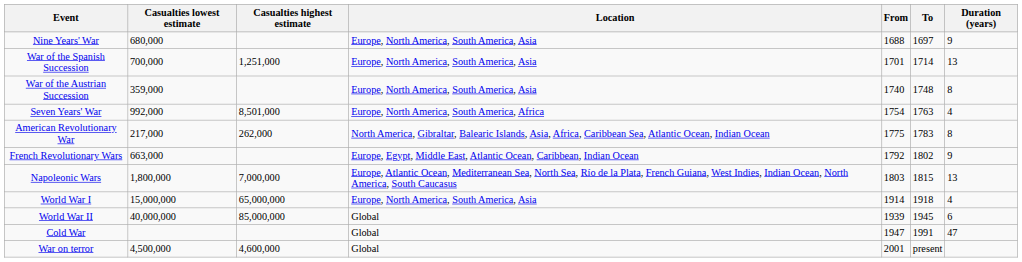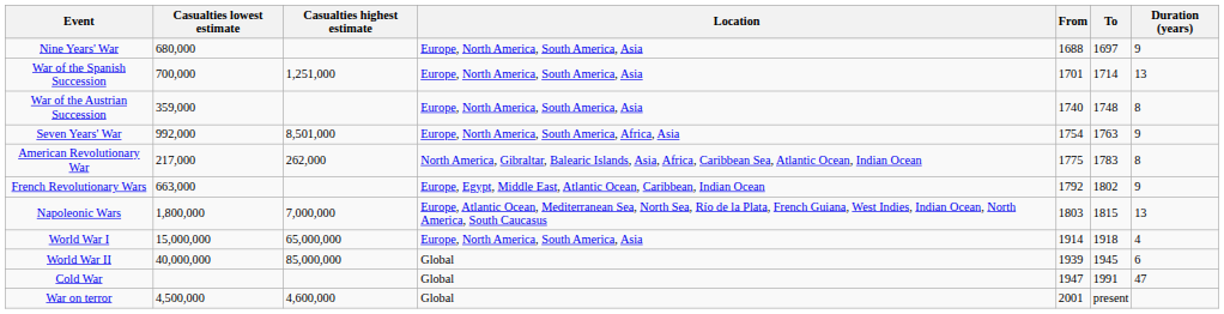 <table style="width:100%;" class="sortable wikitable">
 <tr style="background:#CCCC;">
 <th>Event</th>
 <th>Casualties lowest estimate</th>
 <th>Casualties highest estimate</th>
 <th>Location</th>
 <th>From</th>
 <th>To</th>
 <th>Duration (years)</th>
 </tr>
 <tr>
 <td align="center"> <a href='#'>Nine Years' War</a></td>
 <td>680,000</td>
 <td></td>
 <td><a href='#'>Europe</a>, <a href='#'>North America</a>, <a href='#'>South America</a>, <a href='#'>Asia</a></td>
 <td>1688</td>
 <td>1697</td>
 <td>9</td>
 </tr>
 <tr>
 <td align="center"> <a href='#'>War of the Spanish Succession</a></td>
 <td>700,000</td>
 <td>1,251,000</td>
 <td><a href='#'>Europe</a>, <a href='#'>North America</a>, <a href='#'>South America</a>, <a href='#'>Asia</a></td>
 <td>1701</td>
 <td>1714</td>
 <td>13</td>
 </tr>
 <tr>
 <td align="center"> <a href='#'>War of the Austrian Succession</a></td>
 <td>359,000</td>
 <td></td>
 <td><a href='#'>Europe</a>, <a href='#'>North America</a>, <a href='#'>South America</a>, <a href='#'>Asia</a></td>
 <td>1740</td>
 <td>1748</td>
 <td>8</td>
 </tr>
 <tr>
 <td align="center"> <a href='#'>Seven Years' War</a></td>
 <td>992,000</td>
 <td>8,501,000</td>
-<td><a href='#'>Europe</a>, <a href='#'>North America</a>, <a href='#'>South America</a>, <a href='#'>Africa</a></td>
+<td><a href='#'>Europe</a>, <a href='#'>North America</a>, <a href='#'>South America</a>, <a href='#'>Africa</a>, <a href='#'>Asia</a></td>
 <td>1754</td>
 <td>1763</td>
-<td>4</td>
+<td>9</td>
 </tr>
 <tr>
 <td align="center"> <a href='#'>American Revolutionary War</a></td>
 <td>217,000</td>
 <td>262,000</td>
 <td><a href='#'>North America</a>, <a href='#'>Gibraltar</a>, <a href='#'>Balearic Islands</a>, <a href='#'>Asia</a>, <a href='#'>Africa</a>, <a href='#'>Caribbean Sea</a>, <a href='#'>Atlantic Ocean</a>, <a href='#'>Indian Ocean</a></td>
 <td>1775</td>
 <td>1783</td>
 <td>8</td>
 </tr>
 <tr>
 <td align="center"> <a href='#'>French Revolutionary Wars</a></td>
 <td>663,000</td>
 <td></td>
 <td><a href='#'>Europe</a>, <a href='#'>Egypt</a>, <a href='#'>Middle East</a>, <a href='#'>Atlantic Ocean</a>, <a href='#'>Caribbean</a>, <a href='#'>Indian Ocean</a></td>
 <td>1792</td>
 <td>1802</td>
 <td>9</td>
 </tr>
 <tr>
 <td align="center"> <a href='#'>Napoleonic Wars</a></td>
 <td>1,800,000</td>
 <td>7,000,000</td>
 <td><a href='#'>Europe</a>, <a href='#'>Atlantic Ocean</a>, <a href='#'>Mediterranean Sea</a>, <a href='#'>North Sea</a>, <a href='#'>Río de la Plata</a>, <a href='#'>French Guiana</a>, <a href='#'>West Indies</a>, <a href='#'>Indian Ocean</a>, <a href='#'>North America</a>, <a href='#'>South Caucasus</a></td>
 <td>1803</td>
 <td>1815</td>
 <td>13</td>
 </tr>
 <tr>
 <td align="center"> <a href='#'>World War I</a></td>
 <td>15,000,000</td>
 <td>65,000,000</td>
 <td><a href='#'>Europe</a>, <a href='#'>North America</a>, <a href='#'>South America</a>, <a href='#'>Asia</a></td>
 <td>1914</td>
 <td>1918</td>
 <td>4</td>
 </tr>
 <tr>
 <td align="center"> <a href='#'>World War II</a></td>
 <td>40,000,000</td>
 <td>85,000,000</td>
 <td>Global</td>
 <td>1939</td>
 <td>1945</td>
 <td>6</td>
 </tr>
 <tr>
 <td align="center"> <a href='#'>Cold War</a></td>
 <td></td>
 <td></td>
 <td>Global</td>
 <td>1947</td>
 <td>1991</td>
 <td>47</td>
 </tr>
 <tr>
 <td align="center"> <a href='#'>War on terror</a></td>
 <td>4,500,000</td>
 <td>4,600,000</td>
 <td>Global</td>
 <td>2001</td>
 <td>present</td>
 </tr>
 </table>
